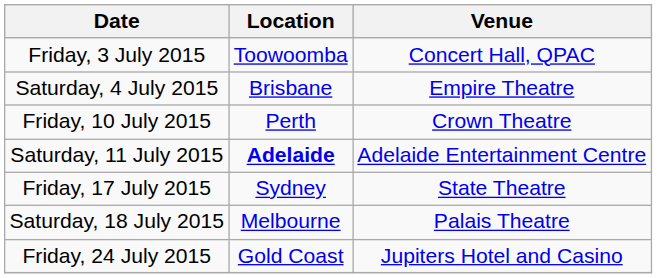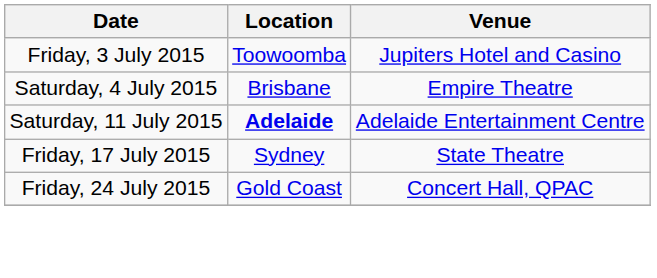 <table class="wikitable" style="text-align:center;">
 <tr bgcolor="#CCCCCC">
 <th>Date</th>
 <th>Location</th>
 <th>Venue</th>
 </tr>
 <tr>
 <td>Friday, 3 July 2015</td>
 <td><a href='#'>Toowoomba</a></td>
-<td><a href='#'>Concert Hall, QPAC</a></td>
+<td><a href='#'>Jupiters Hotel and Casino</a></td>
 </tr>
 <tr>
 <td>Saturday, 4 July 2015</td>
 <td><a href='#'>Brisbane</a></td>
 <td><a href='#'>Empire Theatre</a></td>
-</tr>
-<tr>
-<td>Friday, 10 July 2015</td>
-<td><a href='#'>Perth</a></td>
-<td><a href='#'>Crown Theatre</a></td>
 </tr>
 <tr>
 <td>Saturday, 11 July 2015</td>
 <td><strong><a href='#'>Adelaide</a></strong></td>
 <td><a href='#'>Adelaide Entertainment Centre</a></td>
 </tr>
 <tr>
 <td>Friday, 17 July 2015</td>
 <td><a href='#'>Sydney</a></td>
 <td><a href='#'>State Theatre</a></td>
 </tr>
 <tr>
-<td>Saturday, 18 July 2015</td>
-<td><a href='#'>Melbourne</a></td>
-<td><a href='#'>Palais Theatre</a></td>
-</tr>
-<tr>
 <td>Friday, 24 July 2015</td>
 <td><a href='#'>Gold Coast</a></td>
-<td><a href='#'>Jupiters Hotel and Casino</a></td>
+<td><a href='#'>Concert Hall, QPAC</a></td>
 </tr>
 <tr>
 </tr>
 </table>
